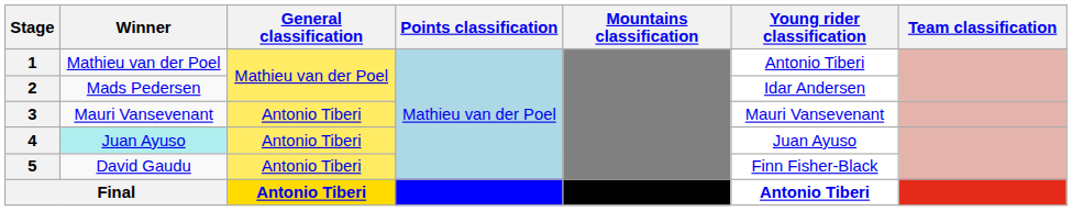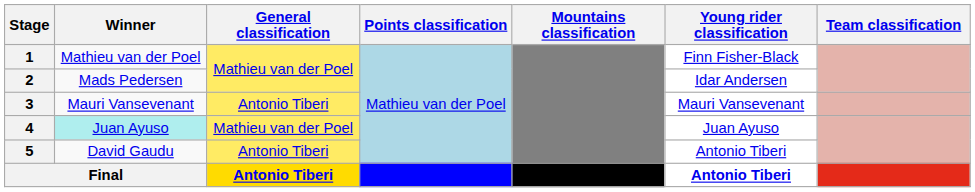 <table class="wikitable" style="text-align: center; font-size:smaller;">
 <tr>
 <th style="width:2%;">Stage</th>
 <th style="width:14%;">Winner</th>
 <th style="width:14%;"><a href='#'>General classification</a><br></th>
 <th style="width:14%;"><a href='#'>Points classification</a><br></th>
 <th style="width:14%;"><a href='#'>Mountains classification</a><br></th>
 <th style="width:14%;"><a href='#'>Young rider classification</a><br></th>
 <th style="width:14%;"><a href='#'>Team classification</a></th>
 </tr>
 <tr>
 <th>1</th>
 <td><a href='#'>Mathieu van der Poel</a></td>
 <td rowspan="2" style="background:#FFEB64;"><a href='#'>Mathieu van der Poel</a></td>
 <td rowspan="5" style="background:lightblue;"><a href='#'>Mathieu van der Poel</a></td>
 <td rowspan="5" style="background:grey;"></td>
-<td style="background:white;"><a href='#'>Antonio Tiberi</a></td>
+<td style="background:white;"><a href='#'>Finn Fisher-Black</a></td>
 <td rowspan="2" style="background:#E4B3AB;"></td>
 </tr>
 <tr>
 <th>2</th>
 <td><a href='#'>Mads Pedersen</a></td>
 <td style="background:white;"><a href='#'>Idar Andersen</a></td>
 </tr>
 <tr>
 <th>3</th>
 <td><a href='#'>Mauri Vansevenant</a></td>
 <td style="background:#FFEB64;"><a href='#'>Antonio Tiberi</a></td>
 <td style="background:white;"><a href='#'>Mauri Vansevenant</a></td>
 <td style="background:#E4B3AB;"></td>
 </tr>
 <tr>
 <th>4</th>
 <td style="background: paleturquoise;"><a href='#'>Juan Ayuso</a></td>
-<td style="background:#FFEB64;"><a href='#'>Antonio Tiberi</a></td>
+<td style="background:#FFEB64;"><a href='#'>Mathieu van der Poel</a></td>
 <td style="background:white;"><a href='#'>Juan Ayuso</a></td>
 <td rowspan="2" style="background:#E4B3AB;"></td>
 </tr>
 <tr>
 <th>5</th>
 <td><a href='#'>David Gaudu</a></td>
 <td style="background:#FFEB64;"><a href='#'>Antonio Tiberi</a></td>
-<td style="background:white;"><a href='#'>Finn Fisher-Black</a></td>
+<td style="background:white;"><a href='#'>Antonio Tiberi</a></td>
 </tr>
 <tr>
 <th colspan="2">Final</th>
 <th style="background:#FFDB00;"><a href='#'>Antonio Tiberi</a></th>
 <th style="background:blue;"></th>
 <th style="background:black;"></th>
 <th style="background:white;"><a href='#'>Antonio Tiberi</a></th>
 <th style="background:#E42A19;"></th>
 </tr>
 </table>
